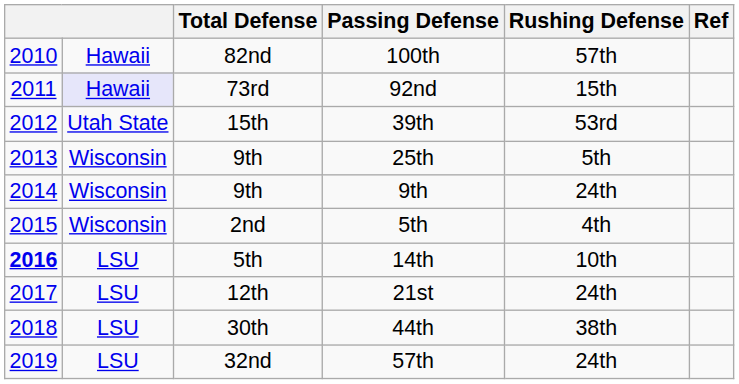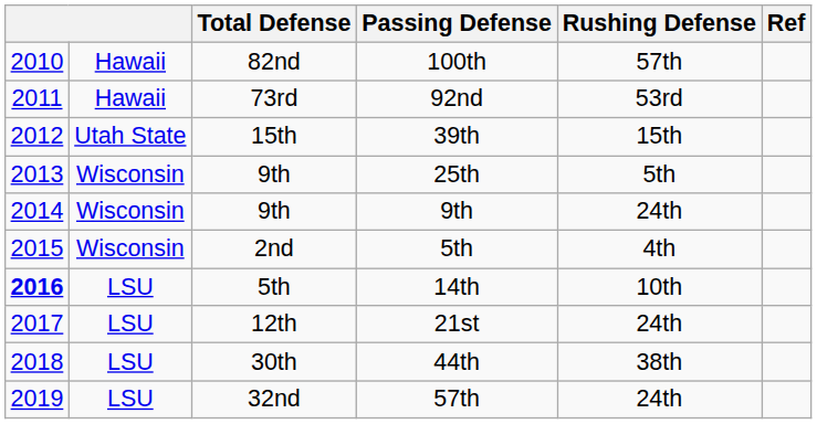 <table class="wikitable" style="text-align:center;">
 <tr>
 <th colspan=2></th>
 <th>Total Defense</th>
 <th>Passing Defense</th>
 <th>Rushing Defense</th>
 <th>Ref</th>
 </tr>
 <tr>
 <td><a href='#'>2010</a></td>
 <td><a href='#'>Hawaii</a></td>
 <td>82nd</td>
 <td>100th</td>
 <td>57th</td>
 <td></td>
 </tr>
 <tr>
 <td><a href='#'>2011</a></td>
-<td style="background: lavender;"><a href='#'>Hawaii</a></td>
+<td><a href='#'>Hawaii</a></td>
 <td>73rd</td>
 <td>92nd</td>
-<td>15th</td>
+<td>53rd</td>
 <td></td>
 </tr>
 <tr>
 <td><a href='#'>2012</a></td>
 <td><a href='#'>Utah State</a></td>
 <td>15th</td>
 <td>39th</td>
-<td>53rd</td>
+<td>15th</td>
 <td></td>
 </tr>
 <tr>
 <td><a href='#'>2013</a></td>
 <td><a href='#'>Wisconsin</a></td>
 <td>9th</td>
 <td>25th</td>
 <td>5th</td>
 <td></td>
 </tr>
 <tr>
 <td><a href='#'>2014</a></td>
 <td><a href='#'>Wisconsin</a></td>
 <td>9th</td>
 <td>9th</td>
 <td>24th</td>
 <td></td>
 </tr>
 <tr>
 <td><a href='#'>2015</a></td>
 <td><a href='#'>Wisconsin</a></td>
 <td>2nd</td>
 <td>5th</td>
 <td>4th</td>
 <td></td>
 </tr>
 <tr>
 <td><strong><a href='#'>2016</a></strong></td>
 <td><a href='#'>LSU</a></td>
 <td>5th</td>
 <td>14th</td>
 <td>10th</td>
 <td></td>
 </tr>
 <tr>
 <td><a href='#'>2017</a></td>
 <td><a href='#'>LSU</a></td>
 <td>12th</td>
 <td>21st</td>
 <td>24th</td>
 <td></td>
 </tr>
 <tr>
 <td><a href='#'>2018</a></td>
 <td><a href='#'>LSU</a></td>
 <td>30th</td>
 <td>44th</td>
 <td>38th</td>
 <td></td>
 </tr>
 <tr>
 <td><a href='#'>2019</a></td>
 <td><a href='#'>LSU</a></td>
 <td>32nd</td>
 <td>57th</td>
 <td>24th</td>
 <td></td>
 </tr>
 </table>
